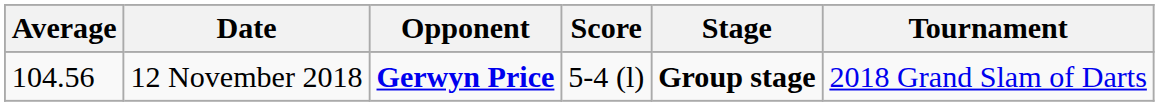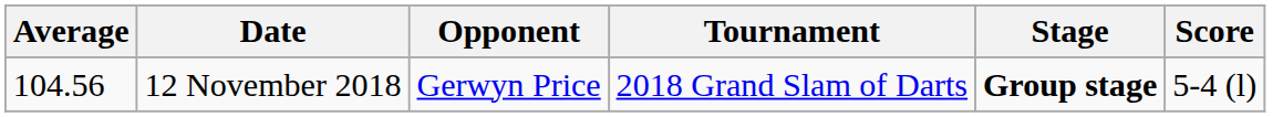 <table class="wikitable">
 <tr>
 <th>Average</th>
 <th>Date</th>
 <th>Opponent</th>
+<th>Tournament</th>
+<th>Stage</th>
 <th>Score</th>
-<th>Stage</th>
-<th>Tournament</th>
 </tr>
 <tr>
 <td>104.56</td>
 <td>12 November 2018</td>
-<td><strong> <a href='#'>Gerwyn Price</a></strong></td>
+<td> <a href='#'>Gerwyn Price</a></td>
+<td><a href='#'>2018 Grand Slam of Darts</a></td>
+<td><strong>Group stage</strong></td>
 <td>5-4 (l)</td>
-<td><strong>Group stage</strong></td>
-<td><a href='#'>2018 Grand Slam of Darts</a></td>
 </tr>
 </table>
